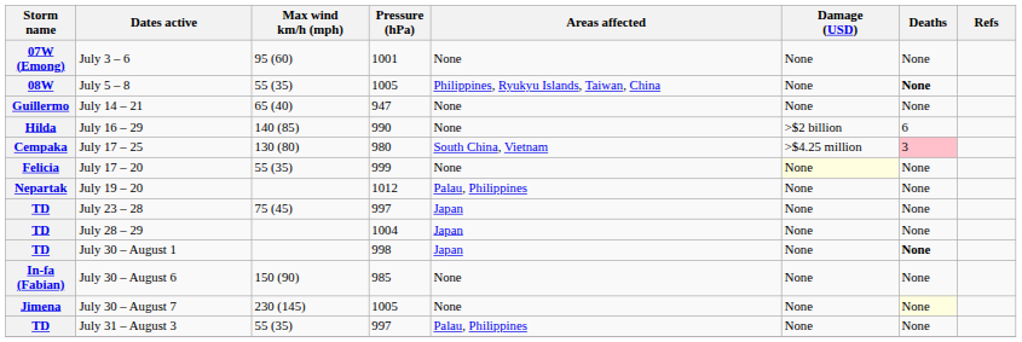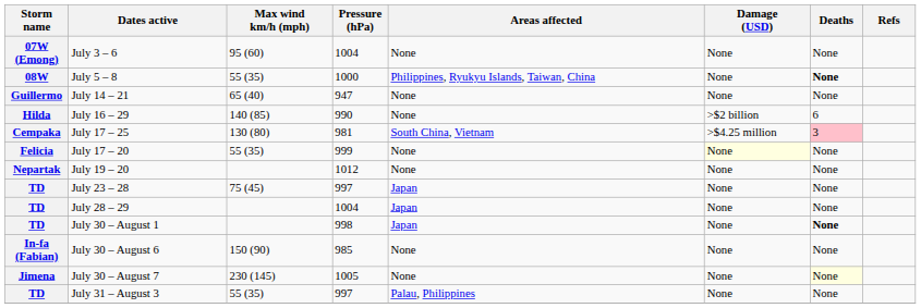 <table class="wikitable sortable">
 <tr>
 <th width="5%">Storm name</th>
 <th width="15%">Dates active</th>
 <th width="10%">Max wind<br>km/h (mph)</th>
 <th width="5%">Pressure<br>(hPa)</th>
 <th width="30%">Areas affected</th>
 <th width="10%">Damage<br>(<a href='#'>USD</a>)</th>
 <th width="5%">Deaths</th>
 <th width="5%">Refs</th>
 </tr>
 <tr>
 <th><a href='#'>07W (Emong)</a></th>
 <td>July 3 – 6</td>
 <td>95 (60)</td>
-<td>1001</td>
+<td>1004</td>
 <td>None</td>
 <td>None</td>
 <td>None</td>
 <td></td>
 </tr>
 <tr>
 <th><a href='#'>08W</a></th>
 <td>July 5 – 8</td>
 <td>55 (35)</td>
-<td>1005</td>
+<td>1000</td>
 <td><a href='#'>Philippines</a>, <a href='#'>Ryukyu Islands</a>, <a href='#'>Taiwan</a>, <a href='#'>China</a></td>
 <td>None</td>
 <td><strong>None</strong></td>
 <td></td>
 </tr>
 <tr>
 <th><a href='#'>Guillermo</a></th>
 <td>July 14 – 21</td>
 <td>65 (40)</td>
 <td>947</td>
 <td>None</td>
 <td>None</td>
 <td>None</td>
 <td></td>
 </tr>
 <tr>
 <th><a href='#'>Hilda</a></th>
 <td>July 16 – 29</td>
 <td>140 (85)</td>
 <td>990</td>
 <td>None</td>
 <td>>$2 billion</td>
 <td>6</td>
 <td></td>
 </tr>
 <tr>
 <th><a href='#'>Cempaka</a></th>
 <td>July 17 – 25</td>
 <td>130 (80)</td>
-<td>980</td>
+<td>981</td>
 <td><a href='#'>South China</a>, <a href='#'>Vietnam</a></td>
 <td>>$4.25 million</td>
 <td style="background: pink;">3</td>
 <td></td>
 </tr>
 <tr>
 <th><a href='#'>Felicia</a></th>
 <td>July 17 – 20</td>
 <td>55 (35)</td>
 <td>999</td>
 <td>None</td>
 <td style="background: lightyellow;">None</td>
 <td>None</td>
 <td></td>
 </tr>
 <tr>
 <th><a href='#'>Nepartak</a></th>
 <td>July 19 – 20</td>
 <td></td>
 <td>1012</td>
-<td><a href='#'>Palau</a>, <a href='#'>Philippines</a></td>
+<td>None</td>
 <td>None</td>
 <td>None</td>
 <td></td>
 </tr>
 <tr>
 <th><a href='#'>TD</a></th>
 <td>July 23 – 28</td>
 <td>75 (45)</td>
 <td>997</td>
 <td><a href='#'>Japan</a></td>
 <td>None</td>
 <td>None</td>
 <td></td>
 </tr>
 <tr>
 <th><a href='#'>TD</a></th>
 <td>July 28 – 29</td>
 <td></td>
 <td>1004</td>
 <td><a href='#'>Japan</a></td>
 <td>None</td>
 <td>None</td>
 <td></td>
 </tr>
 <tr>
 <th><a href='#'>TD</a></th>
 <td>July 30 – August 1</td>
 <td></td>
 <td>998</td>
 <td><a href='#'>Japan</a></td>
 <td>None</td>
 <td><strong>None</strong></td>
 <td></td>
 </tr>
 <tr>
 <th><a href='#'>In-fa (Fabian)</a></th>
 <td>July 30 – August 6</td>
 <td>150 (90)</td>
 <td>985</td>
 <td>None</td>
 <td>None</td>
 <td>None</td>
 <td></td>
 </tr>
 <tr>
 <th><a href='#'>Jimena</a></th>
 <td>July 30 – August 7</td>
 <td>230 (145)</td>
 <td>1005</td>
 <td>None</td>
 <td>None</td>
 <td style="background: lightyellow;">None</td>
 <td></td>
 </tr>
 <tr>
 <th><a href='#'>TD</a></th>
 <td>July 31 – August 3</td>
 <td>55 (35)</td>
 <td>997</td>
 <td><a href='#'>Palau</a>, <a href='#'>Philippines</a></td>
 <td>None</td>
 <td>None</td>
 <td></td>
 </tr>
 <tr>
 </tr>
 </table>
